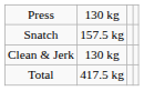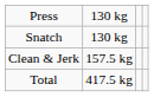 <table class = "wikitable" style="text-align:center;">
 <tr>
 <td>Press</td>
 <td>130 kg</td>
 <td align=left></td>
 <td></td>
 </tr>
 <tr>
 <td>Snatch</td>
-<td>157.5 kg</td>
+<td>130 kg</td>
 <td align=left></td>
 <td></td>
 </tr>
 <tr>
 <td>Clean & Jerk</td>
-<td>130 kg</td>
+<td>157.5 kg</td>
 <td align=left></td>
 <td></td>
 </tr>
 <tr>
 <td>Total</td>
 <td>417.5 kg</td>
 <td align=left></td>
 <td></td>
 </tr>
 </table>
